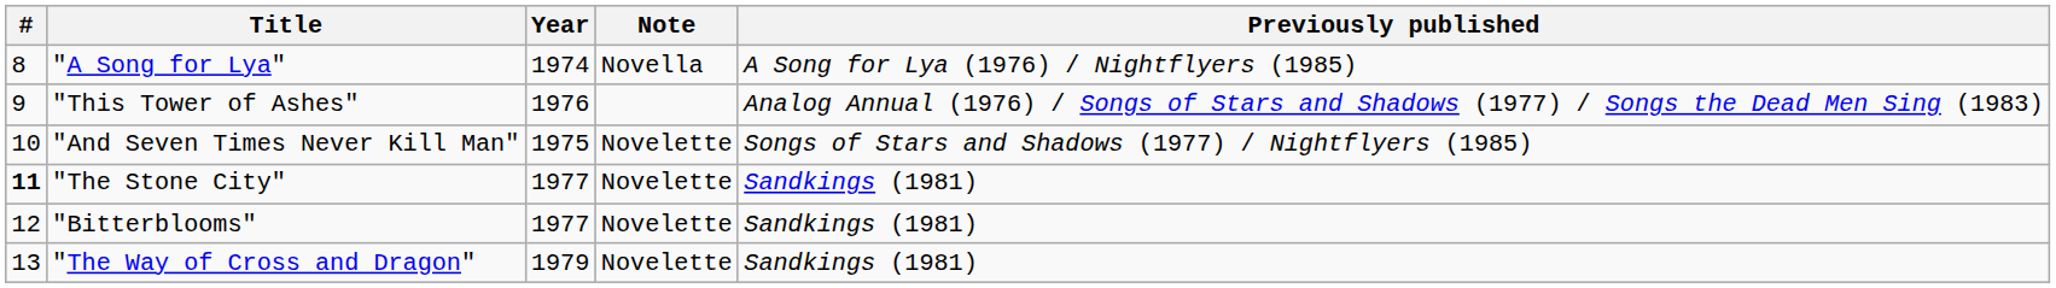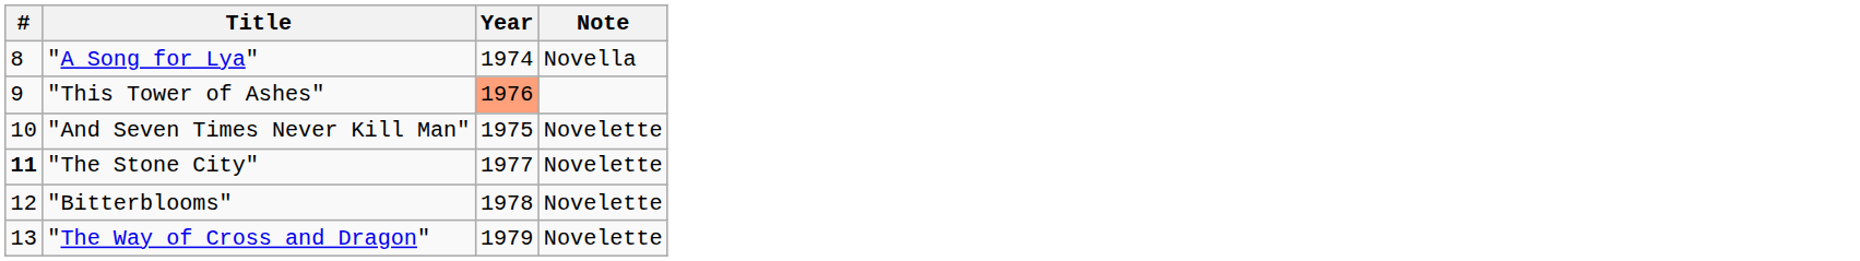 <table class="wikitable">
 <tr>
 <th>#</th>
 <th>Title</th>
 <th>Year</th>
 <th>Note</th>
-<th>Previously published</th>
 </tr>
 <tr>
 <td>8</td>
 <td>"<a href='#'>A Song for Lya</a>"</td>
 <td>1974</td>
 <td>Novella</td>
-<td><em>A Song for Lya</em> (1976) / <em>Nightflyers</em> (1985)</td>
 </tr>
 <tr>
 <td>9</td>
 <td>"This Tower of Ashes"</td>
-<td>1976</td>
+<td style="background: lightsalmon;">1976</td>
 <td></td>
-<td><em>Analog Annual</em> (1976) / <em><a href='#'>Songs of Stars and Shadows</a></em> (1977) / <em><a href='#'>Songs the Dead Men Sing</a></em> (1983)</td>
 </tr>
 <tr>
 <td>10</td>
 <td>"And Seven Times Never Kill Man"</td>
 <td>1975</td>
 <td>Novelette</td>
-<td><em>Songs of Stars and Shadows</em> (1977) / <em>Nightflyers</em> (1985)</td>
 </tr>
 <tr>
 <td><strong>11</strong></td>
 <td>"The Stone City"</td>
 <td>1977</td>
 <td>Novelette</td>
-<td><em><a href='#'>Sandkings</a></em> (1981)</td>
 </tr>
 <tr>
 <td>12</td>
 <td>"Bitterblooms"</td>
-<td>1977</td>
+<td>1978</td>
 <td>Novelette</td>
-<td><em>Sandkings</em> (1981)</td>
 </tr>
 <tr>
 <td>13</td>
 <td>"<a href='#'>The Way of Cross and Dragon</a>"</td>
 <td>1979</td>
 <td>Novelette</td>
-<td><em>Sandkings</em> (1981)</td>
 </tr>
 </table>
